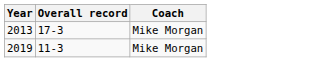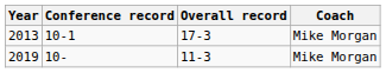 <table class="wikitable sortable">
 <tr>
 <th>Year</th>
+<th>Conference record</th>
 <th>Overall record</th>
 <th>Coach</th>
 </tr>
 <tr>
 <td>2013</td>
+<td>10-1</td>
 <td>17-3</td>
 <td>Mike Morgan</td>
 </tr>
 <tr>
 <td>2019</td>
+<td>10-</td>
 <td>11-3</td>
 <td>Mike Morgan</td>
 </tr>
 </table>
